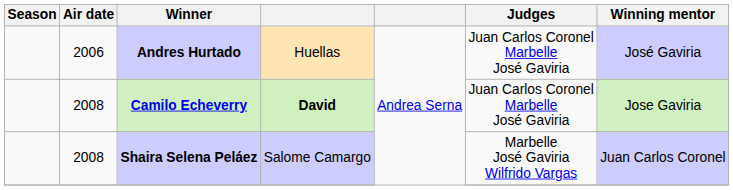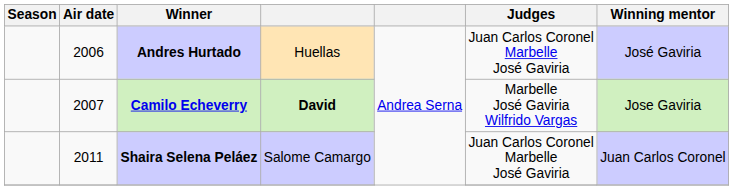 <table class="wikitable" style="text-align:center">
 <tr>
 <th>Season</th>
 <th>Air date</th>
 <th>Winner</th>
 <th></th>
 <th></th>
 <th>Judges</th>
 <th>Winning mentor</th>
 </tr>
 <tr>
 <td></td>
 <td>2006</td>
 <td bgcolor="#CCCCFF"><strong>Andres Hurtado</strong></td>
 <td bgcolor="#FFE5B4">Huellas</td>
 <td rowspan="4"><a href='#'>Andrea Serna</a></td>
 <td rowspan="1">Juan Carlos Coronel<br><a href='#'>Marbelle</a><br>José Gaviria</td>
 <td bgcolor="#CCCCFF">José Gaviria</td>
 </tr>
 <tr>
 <td></td>
-<td>2008</td>
+<td>2007</td>
 <td bgcolor="#d0f0c0"><strong><a href='#'>Camilo Echeverry</a></strong></td>
 <td bgcolor="#d0f0c0"><strong>David</strong></td>
-<td rowspan="1">Juan Carlos Coronel<br><a href='#'>Marbelle</a><br>José Gaviria</td>
+<td rowspan="1">Marbelle<br>José Gaviria <br><a href='#'>Wilfrido Vargas</a></td>
 <td bgcolor="#d0f0c0">Jose Gaviria</td>
 </tr>
 <tr>
 <td></td>
-<td>2008</td>
+<td>2011</td>
 <td bgcolor="#CCCCFF"><strong>Shaira Selena Peláez</strong></td>
 <td bgcolor="#CCCCFF">Salome Camargo</td>
-<td rowspan="1">Marbelle<br>José Gaviria <br><a href='#'>Wilfrido Vargas</a></td>
+<td rowspan="1">Juan Carlos Coronel<br>Marbelle<br>José Gaviria</td>
 <td bgcolor="#CCCCFF">Juan Carlos Coronel</td>
 </tr>
 <tr>
 </tr>
 </table>
